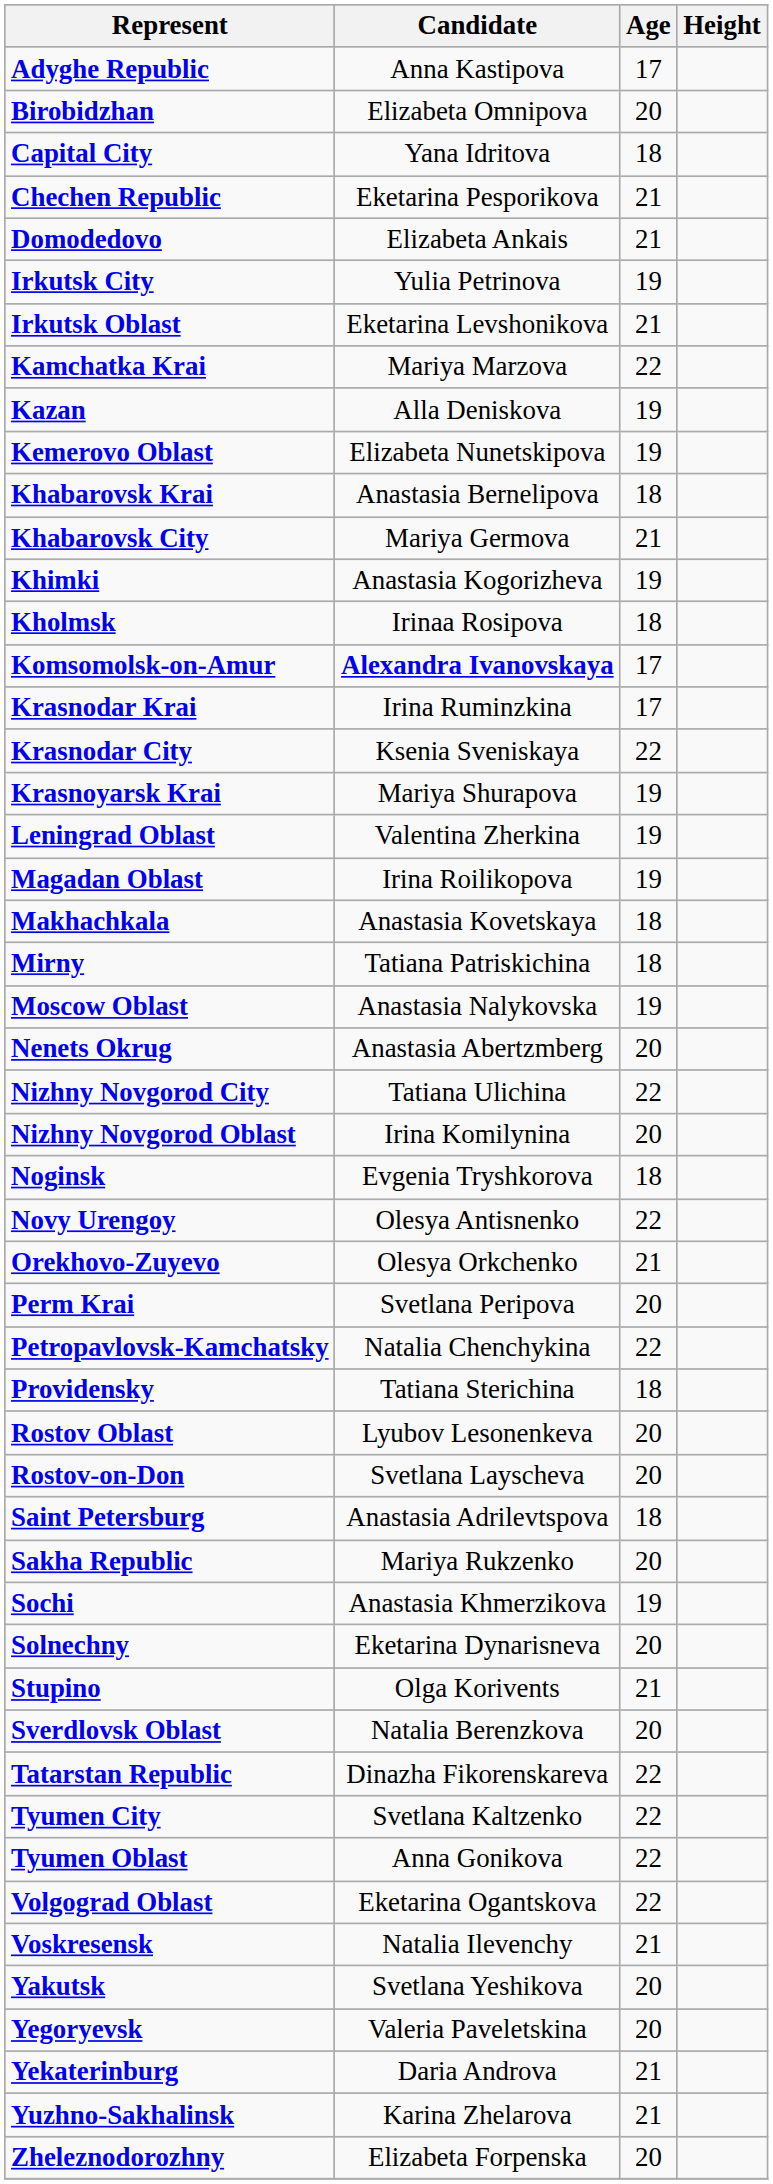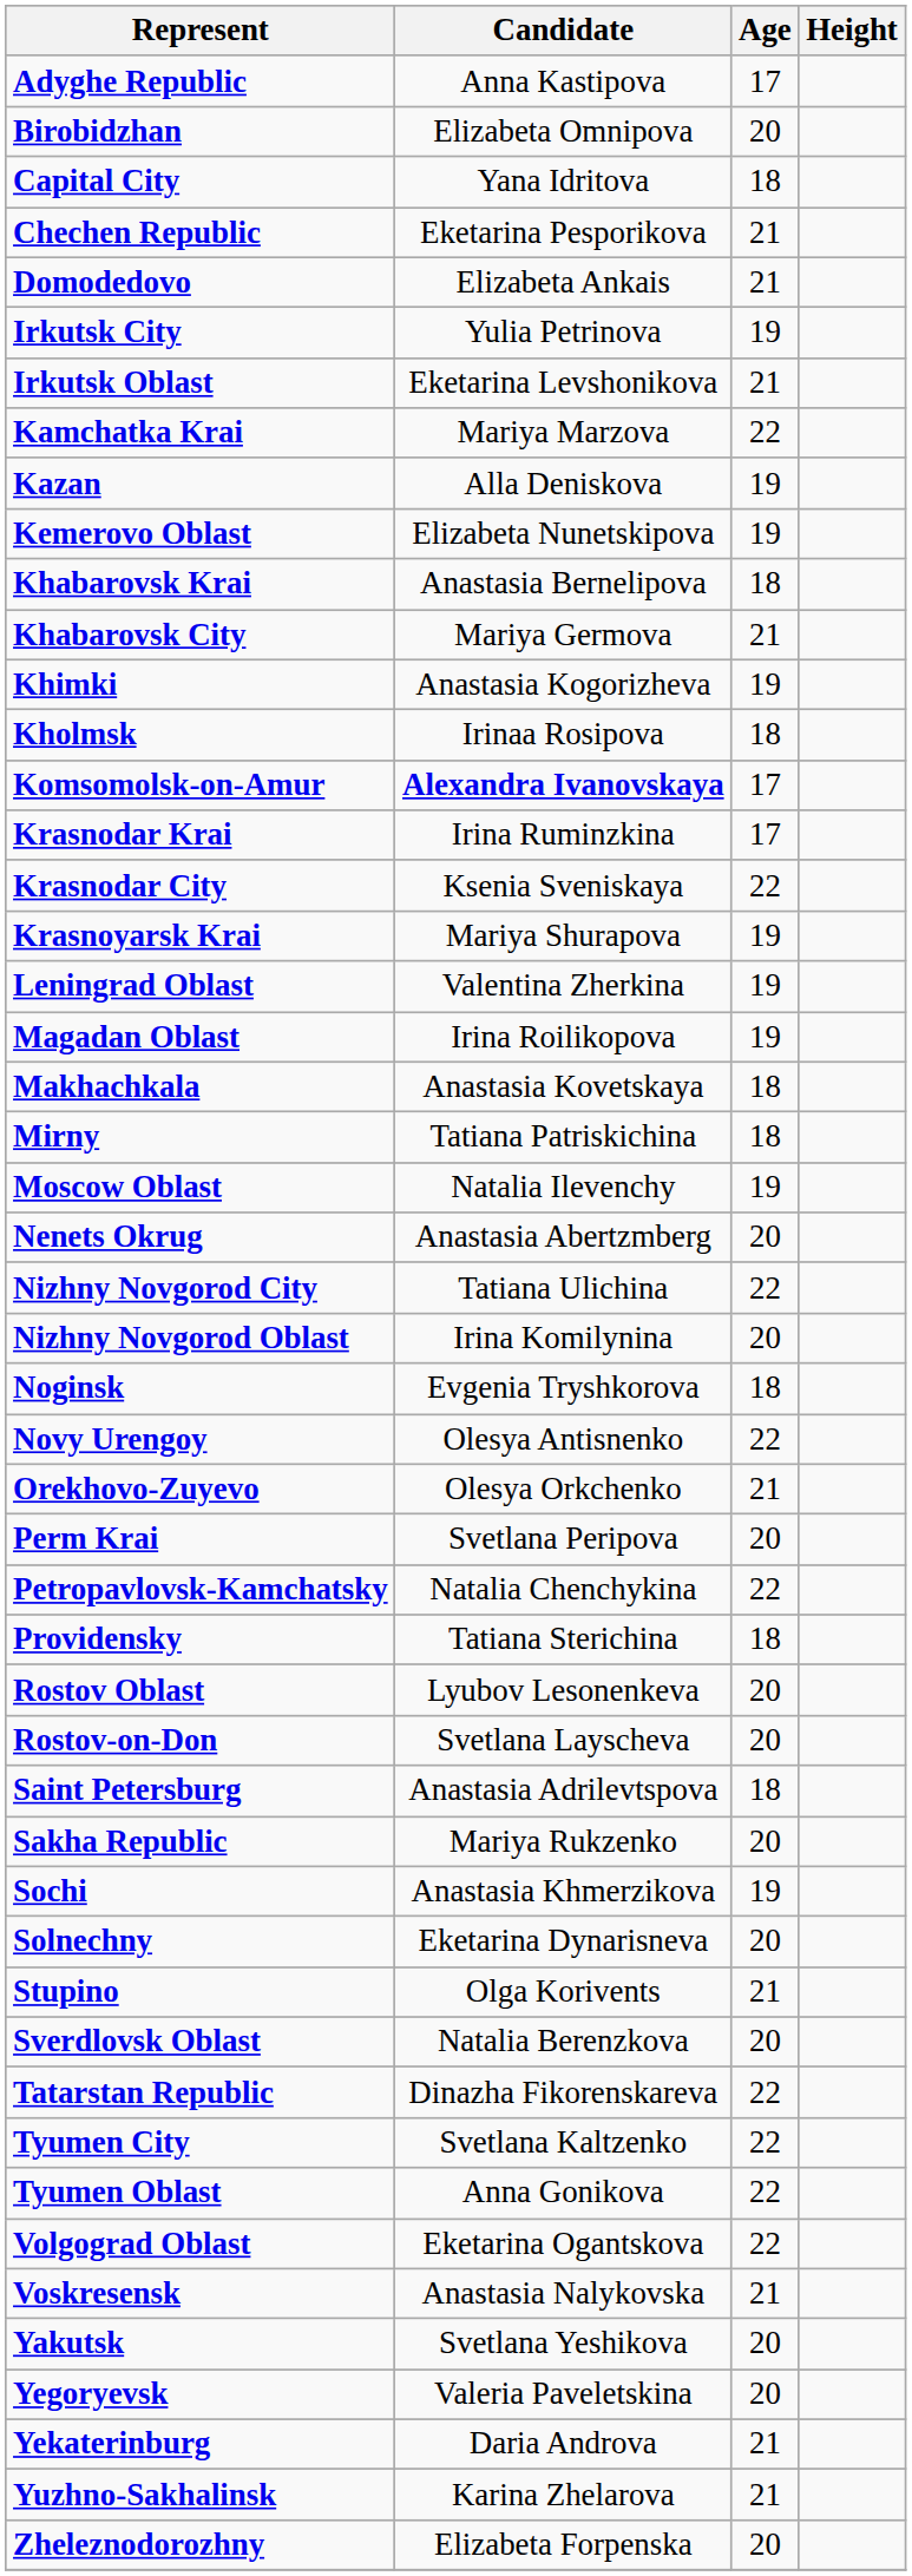 <table class="sortable wikitable">
 <tr>
 <th>Represent</th>
 <th>Candidate</th>
 <th>Age</th>
 <th>Height</th>
 </tr>
 <tr>
 <td> <strong><a href='#'>Adyghe Republic</a></strong></td>
 <td style="text-align:center;">Anna Kastipova</td>
 <td style="text-align:center;">17</td>
 <td style="text-align:center;"></td>
 </tr>
 <tr>
 <td><strong><a href='#'>Birobidzhan</a></strong></td>
 <td style="text-align:center;">Elizabeta Omnipova</td>
 <td style="text-align:center;">20</td>
 <td style="text-align:center;"></td>
 </tr>
 <tr>
 <td> <strong><a href='#'>Capital City</a></strong></td>
 <td style="text-align:center;">Yana Idritova</td>
 <td style="text-align:center;">18</td>
 <td style="text-align:center;"></td>
 </tr>
 <tr>
 <td> <strong><a href='#'>Chechen Republic</a></strong></td>
 <td style="text-align:center;">Eketarina Pesporikova</td>
 <td style="text-align:center;">21</td>
 <td style="text-align:center;"></td>
 </tr>
 <tr>
 <td> <strong><a href='#'>Domodedovo</a></strong></td>
 <td style="text-align:center;">Elizabeta Ankais</td>
 <td style="text-align:center;">21</td>
 <td style="text-align:center;"></td>
 </tr>
 <tr>
 <td> <strong><a href='#'>Irkutsk City</a></strong></td>
 <td style="text-align:center;">Yulia Petrinova</td>
 <td style="text-align:center;">19</td>
 <td style="text-align:center;"></td>
 </tr>
 <tr>
 <td> <strong><a href='#'>Irkutsk Oblast</a></strong></td>
 <td style="text-align:center;">Eketarina Levshonikova</td>
 <td style="text-align:center;">21</td>
 <td style="text-align:center;"></td>
 </tr>
 <tr>
 <td> <strong><a href='#'>Kamchatka Krai</a></strong></td>
 <td style="text-align:center;">Mariya Marzova</td>
 <td style="text-align:center;">22</td>
 <td style="text-align:center;"></td>
 </tr>
 <tr>
 <td> <strong><a href='#'>Kazan</a></strong></td>
 <td style="text-align:center;">Alla Deniskova</td>
 <td style="text-align:center;">19</td>
 <td style="text-align:center;"></td>
 </tr>
 <tr>
 <td> <strong><a href='#'>Kemerovo Oblast</a></strong></td>
 <td style="text-align:center;">Elizabeta Nunetskipova</td>
 <td style="text-align:center;">19</td>
 <td style="text-align:center;"></td>
 </tr>
 <tr>
 <td> <strong><a href='#'>Khabarovsk Krai</a></strong></td>
 <td style="text-align:center;">Anastasia Bernelipova</td>
 <td style="text-align:center;">18</td>
 <td style="text-align:center;"></td>
 </tr>
 <tr>
 <td> <strong><a href='#'>Khabarovsk City</a></strong></td>
 <td style="text-align:center;">Mariya Germova</td>
 <td style="text-align:center;">21</td>
 <td style="text-align:center;"></td>
 </tr>
 <tr>
 <td> <strong><a href='#'>Khimki</a></strong></td>
 <td style="text-align:center;">Anastasia Kogorizheva</td>
 <td style="text-align:center;">19</td>
 <td style="text-align:center;"></td>
 </tr>
 <tr>
 <td> <strong><a href='#'>Kholmsk</a></strong></td>
 <td style="text-align:center;">Irinaa Rosipova</td>
 <td style="text-align:center;">18</td>
 <td style="text-align:center;"></td>
 </tr>
 <tr>
 <td> <strong><a href='#'>Komsomolsk-on-Amur</a></strong></td>
 <td style="text-align:center;"><strong><a href='#'>Alexandra Ivanovskaya</a></strong></td>
 <td style="text-align:center;">17</td>
 <td style="text-align:center;"></td>
 </tr>
 <tr>
 <td> <strong><a href='#'>Krasnodar Krai</a></strong></td>
 <td style="text-align:center;">Irina Ruminzkina</td>
 <td style="text-align:center;">17</td>
 <td style="text-align:center;"></td>
 </tr>
 <tr>
 <td> <strong><a href='#'>Krasnodar City</a></strong></td>
 <td style="text-align:center;">Ksenia Sveniskaya</td>
 <td style="text-align:center;">22</td>
 <td style="text-align:center;"></td>
 </tr>
 <tr>
 <td> <strong><a href='#'>Krasnoyarsk Krai</a></strong></td>
 <td style="text-align:center;">Mariya Shurapova</td>
 <td style="text-align:center;">19</td>
 <td style="text-align:center;"></td>
 </tr>
 <tr>
 <td> <strong><a href='#'>Leningrad Oblast</a></strong></td>
 <td style="text-align:center;">Valentina Zherkina</td>
 <td style="text-align:center;">19</td>
 <td style="text-align:center;"></td>
 </tr>
 <tr>
 <td> <strong><a href='#'>Magadan Oblast</a></strong></td>
 <td style="text-align:center;">Irina Roilikopova</td>
 <td style="text-align:center;">19</td>
 <td style="text-align:center;"></td>
 </tr>
 <tr>
 <td> <strong><a href='#'>Makhachkala</a></strong></td>
 <td style="text-align:center;">Anastasia Kovetskaya</td>
 <td style="text-align:center;">18</td>
 <td style="text-align:center;"></td>
 </tr>
 <tr>
 <td> <strong><a href='#'>Mirny</a></strong></td>
 <td style="text-align:center;">Tatiana Patriskichina</td>
 <td style="text-align:center;">18</td>
 <td style="text-align:center;"></td>
 </tr>
 <tr>
 <td> <strong><a href='#'>Moscow Oblast</a></strong></td>
-<td style="text-align:center;">Anastasia Nalykovska</td>
+<td style="text-align:center;">Natalia Ilevenchy</td>
 <td style="text-align:center;">19</td>
 <td style="text-align:center;"></td>
 </tr>
 <tr>
 <td> <strong><a href='#'>Nenets Okrug</a></strong></td>
 <td style="text-align:center;">Anastasia Abertzmberg</td>
 <td style="text-align:center;">20</td>
 <td style="text-align:center;"></td>
 </tr>
 <tr>
 <td> <strong><a href='#'>Nizhny Novgorod City</a></strong></td>
 <td style="text-align:center;">Tatiana Ulichina</td>
 <td style="text-align:center;">22</td>
 <td style="text-align:center;"></td>
 </tr>
 <tr>
 <td> <strong><a href='#'>Nizhny Novgorod Oblast</a></strong></td>
 <td style="text-align:center;">Irina Komilynina</td>
 <td style="text-align:center;">20</td>
 <td style="text-align:center;"></td>
 </tr>
 <tr>
 <td> <strong><a href='#'>Noginsk</a></strong></td>
 <td style="text-align:center;">Evgenia Tryshkorova</td>
 <td style="text-align:center;">18</td>
 <td style="text-align:center;"></td>
 </tr>
 <tr>
 <td> <strong><a href='#'>Novy Urengoy</a></strong></td>
 <td style="text-align:center;">Olesya Antisnenko</td>
 <td style="text-align:center;">22</td>
 <td style="text-align:center;"></td>
 </tr>
 <tr>
 <td> <strong><a href='#'>Orekhovo-Zuyevo</a></strong></td>
 <td style="text-align:center;">Olesya Orkchenko</td>
 <td style="text-align:center;">21</td>
 <td style="text-align:center;"></td>
 </tr>
 <tr>
 <td> <strong><a href='#'>Perm Krai</a></strong></td>
 <td style="text-align:center;">Svetlana Peripova</td>
 <td style="text-align:center;">20</td>
 <td style="text-align:center;"></td>
 </tr>
 <tr>
 <td> <strong><a href='#'>Petropavlovsk-Kamchatsky</a></strong></td>
 <td style="text-align:center;">Natalia Chenchykina</td>
 <td style="text-align:center;">22</td>
 <td style="text-align:center;"></td>
 </tr>
 <tr>
 <td> <strong><a href='#'>Providensky</a></strong></td>
 <td style="text-align:center;">Tatiana Sterichina</td>
 <td style="text-align:center;">18</td>
 <td style="text-align:center;"></td>
 </tr>
 <tr>
 <td> <strong><a href='#'>Rostov Oblast</a></strong></td>
 <td style="text-align:center;">Lyubov Lesonenkeva</td>
 <td style="text-align:center;">20</td>
 <td style="text-align:center;"></td>
 </tr>
 <tr>
 <td> <strong><a href='#'>Rostov-on-Don</a></strong></td>
 <td style="text-align:center;">Svetlana Layscheva</td>
 <td style="text-align:center;">20</td>
 <td style="text-align:center;"></td>
 </tr>
 <tr>
 <td> <strong><a href='#'>Saint Petersburg</a></strong></td>
 <td style="text-align:center;">Anastasia Adrilevtspova</td>
 <td style="text-align:center;">18</td>
 <td style="text-align:center;"></td>
 </tr>
 <tr>
 <td> <strong><a href='#'>Sakha Republic</a></strong></td>
 <td style="text-align:center;">Mariya Rukzenko</td>
 <td style="text-align:center;">20</td>
 <td style="text-align:center;"></td>
 </tr>
 <tr>
 <td> <strong><a href='#'>Sochi</a></strong></td>
 <td style="text-align:center;">Anastasia Khmerzikova</td>
 <td style="text-align:center;">19</td>
 <td style="text-align:center;"></td>
 </tr>
 <tr>
 <td> <strong><a href='#'>Solnechny</a></strong></td>
 <td style="text-align:center;">Eketarina Dynarisneva</td>
 <td style="text-align:center;">20</td>
 <td style="text-align:center;"></td>
 </tr>
 <tr>
 <td> <strong><a href='#'>Stupino</a></strong></td>
 <td style="text-align:center;">Olga Korivents</td>
 <td style="text-align:center;">21</td>
 <td style="text-align:center;"></td>
 </tr>
 <tr>
 <td> <strong><a href='#'>Sverdlovsk Oblast</a></strong></td>
 <td style="text-align:center;">Natalia Berenzkova</td>
 <td style="text-align:center;">20</td>
 <td style="text-align:center;"></td>
 </tr>
 <tr>
 <td> <strong><a href='#'>Tatarstan Republic</a></strong></td>
 <td style="text-align:center;">Dinazha Fikorenskareva</td>
 <td style="text-align:center;">22</td>
 <td style="text-align:center;"></td>
 </tr>
 <tr>
 <td> <strong><a href='#'>Tyumen City</a></strong></td>
 <td style="text-align:center;">Svetlana Kaltzenko</td>
 <td style="text-align:center;">22</td>
 <td style="text-align:center;"></td>
 </tr>
 <tr>
 <td> <strong><a href='#'>Tyumen Oblast</a></strong></td>
 <td style="text-align:center;">Anna Gonikova</td>
 <td style="text-align:center;">22</td>
 <td style="text-align:center;"></td>
 </tr>
 <tr>
 <td> <strong><a href='#'>Volgograd Oblast</a></strong></td>
 <td style="text-align:center;">Eketarina Ogantskova</td>
 <td style="text-align:center;">22</td>
 <td style="text-align:center;"></td>
 </tr>
 <tr>
 <td> <strong><a href='#'>Voskresensk</a></strong></td>
-<td style="text-align:center;">Natalia Ilevenchy</td>
+<td style="text-align:center;">Anastasia Nalykovska</td>
 <td style="text-align:center;">21</td>
 <td style="text-align:center;"></td>
 </tr>
 <tr>
 <td> <strong><a href='#'>Yakutsk</a></strong></td>
 <td style="text-align:center;">Svetlana Yeshikova</td>
 <td style="text-align:center;">20</td>
 <td style="text-align:center;"></td>
 </tr>
 <tr>
 <td> <strong><a href='#'>Yegoryevsk</a></strong></td>
 <td style="text-align:center;">Valeria Paveletskina</td>
 <td style="text-align:center;">20</td>
 <td style="text-align:center;"></td>
 </tr>
 <tr>
 <td> <strong><a href='#'>Yekaterinburg</a></strong></td>
 <td style="text-align:center;">Daria Androva</td>
 <td style="text-align:center;">21</td>
 <td style="text-align:center;"></td>
 </tr>
 <tr>
 <td> <strong><a href='#'>Yuzhno-Sakhalinsk</a></strong></td>
 <td style="text-align:center;">Karina Zhelarova</td>
 <td style="text-align:center;">21</td>
 <td style="text-align:center;"></td>
 </tr>
 <tr>
 <td> <strong><a href='#'>Zheleznodorozhny</a></strong></td>
 <td style="text-align:center;">Elizabeta Forpenska</td>
 <td style="text-align:center;">20</td>
 <td style="text-align:center;"></td>
 </tr>
 <tr>
 </tr>
 </table>
